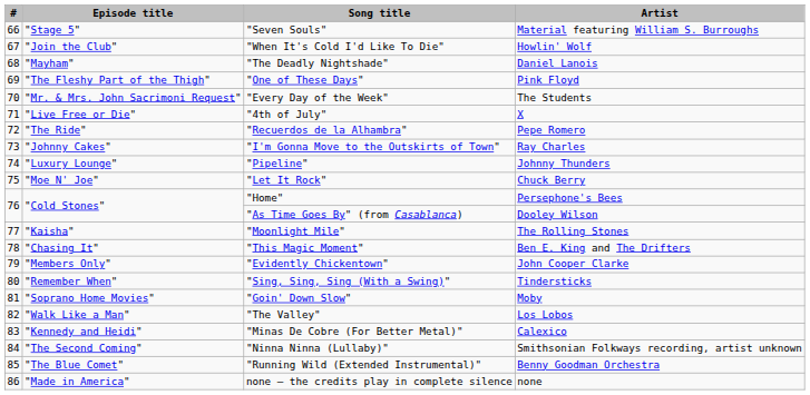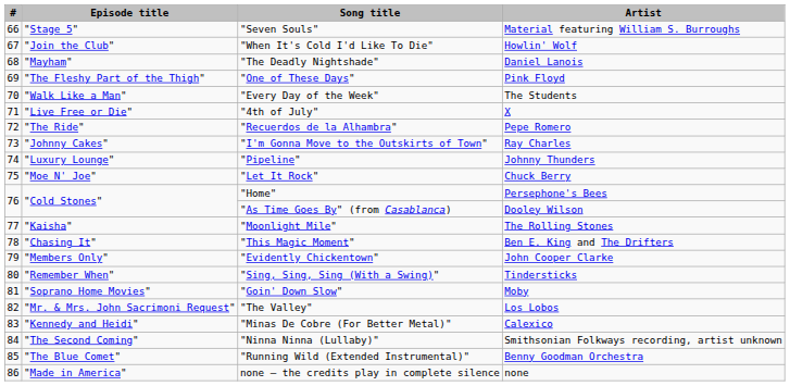 <table class="wikitable">
 <tr>
 <th style="background-color:silver;">#</th>
 <th style="background-color:silver;">Episode title</th>
 <th style="background-color:silver;">Song title</th>
 <th style="background-color:silver;">Artist</th>
 </tr>
 <tr>
 <td>66</td>
 <td>"<a href='#'>Stage 5</a>"</td>
 <td>"Seven Souls"</td>
 <td><a href='#'>Material</a> featuring <a href='#'>William S. Burroughs</a></td>
 </tr>
 <tr>
 <td>67</td>
 <td>"<a href='#'>Join the Club</a>"</td>
 <td>"When It's Cold I'd Like To Die"</td>
 <td><a href='#'>Howlin' Wolf</a></td>
 </tr>
 <tr>
 <td>68</td>
 <td>"<a href='#'>Mayham</a>"</td>
 <td>"The Deadly Nightshade"</td>
 <td><a href='#'>Daniel Lanois</a></td>
 </tr>
 <tr>
 <td>69</td>
 <td>"<a href='#'>The Fleshy Part of the Thigh</a>"</td>
 <td>"<a href='#'>One of These Days</a>"</td>
 <td><a href='#'>Pink Floyd</a></td>
 </tr>
 <tr>
 <td>70</td>
-<td>"<a href='#'>Mr. & Mrs. John Sacrimoni Request</a>"</td>
+<td>"<a href='#'>Walk Like a Man</a>"</td>
 <td>"Every Day of the Week"</td>
 <td>The Students</td>
 </tr>
 <tr>
 <td>71</td>
 <td>"<a href='#'>Live Free or Die</a>"</td>
 <td>"4th of July"</td>
 <td><a href='#'>X</a></td>
 </tr>
 <tr>
 <td>72</td>
 <td>"<a href='#'>The Ride</a>"</td>
 <td>"<a href='#'>Recuerdos de la Alhambra</a>"</td>
 <td><a href='#'>Pepe Romero</a></td>
 </tr>
 <tr>
 <td>73</td>
 <td>"<a href='#'>Johnny Cakes</a>"</td>
 <td>"<a href='#'>I'm Gonna Move to the Outskirts of Town</a>"</td>
 <td><a href='#'>Ray Charles</a></td>
 </tr>
 <tr>
 <td>74</td>
 <td>"<a href='#'>Luxury Lounge</a>"</td>
 <td>"<a href='#'>Pipeline</a>"</td>
 <td><a href='#'>Johnny Thunders</a></td>
 </tr>
 <tr>
 <td>75</td>
 <td>"<a href='#'>Moe N' Joe</a>"</td>
 <td>"<a href='#'>Let It Rock</a>"</td>
 <td><a href='#'>Chuck Berry</a></td>
 </tr>
 <tr>
 <td rowspan="2">76</td>
 <td rowspan="2">"<a href='#'>Cold Stones</a>"</td>
 <td>"Home"</td>
 <td><a href='#'>Persephone's Bees</a></td>
 </tr>
 <tr>
 <td>"<a href='#'>As Time Goes By</a>" (from <em><a href='#'>Casablanca</a></em>)</td>
 <td><a href='#'>Dooley Wilson</a></td>
 </tr>
 <tr>
 <td>77</td>
 <td>"<a href='#'>Kaisha</a>"</td>
 <td>"<a href='#'>Moonlight Mile</a>"</td>
 <td><a href='#'>The Rolling Stones</a></td>
 </tr>
 <tr>
 <td>78</td>
 <td>"<a href='#'>Chasing It</a>"</td>
 <td>"<a href='#'>This Magic Moment</a>"</td>
 <td><a href='#'>Ben E. King</a> and <a href='#'>The Drifters</a></td>
 </tr>
 <tr>
 <td>79</td>
 <td>"<a href='#'>Members Only</a>"</td>
 <td>"<a href='#'>Evidently Chickentown</a>"</td>
 <td><a href='#'>John Cooper Clarke</a></td>
 </tr>
 <tr>
 <td>80</td>
 <td>"<a href='#'>Remember When</a>"</td>
 <td>"<a href='#'>Sing, Sing, Sing (With a Swing)</a>"</td>
 <td><a href='#'>Tindersticks</a></td>
 </tr>
 <tr>
 <td>81</td>
 <td>"<a href='#'>Soprano Home Movies</a>"</td>
 <td>"<a href='#'>Goin' Down Slow</a>"</td>
 <td><a href='#'>Moby</a></td>
 </tr>
 <tr>
 <td>82</td>
-<td>"<a href='#'>Walk Like a Man</a>"</td>
+<td>"<a href='#'>Mr. & Mrs. John Sacrimoni Request</a>"</td>
 <td>"The Valley"</td>
 <td><a href='#'>Los Lobos</a></td>
 </tr>
 <tr>
 <td>83</td>
 <td>"<a href='#'>Kennedy and Heidi</a>"</td>
 <td>"Minas De Cobre (For Better Metal)"</td>
 <td><a href='#'>Calexico</a></td>
 </tr>
 <tr>
 <td>84</td>
 <td>"<a href='#'>The Second Coming</a>"</td>
 <td>"Ninna Ninna (Lullaby)"</td>
 <td>Smithsonian Folkways recording, artist unknown</td>
 </tr>
 <tr>
 <td>85</td>
 <td>"<a href='#'>The Blue Comet</a>"</td>
 <td>"Running Wild (Extended Instrumental)"</td>
 <td><a href='#'>Benny Goodman Orchestra</a></td>
 </tr>
 <tr>
 <td>86</td>
 <td>"<a href='#'>Made in America</a>"</td>
 <td>none — the credits play in complete silence</td>
 <td>none</td>
 </tr>
 </table>
